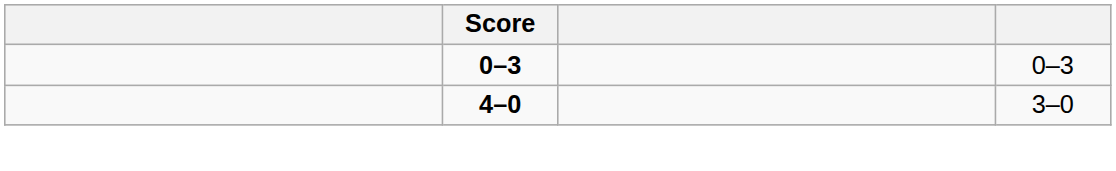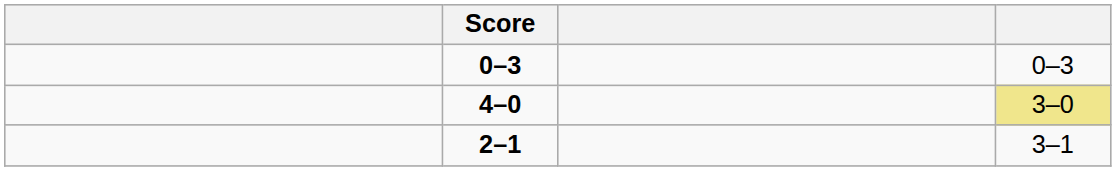 <table class="wikitable" style="text-align: center; ">
 <tr>
 <th align="right" width="270"></th>
 <th width="65">Score</th>
 <th align="left" width="270"></th>
 <th width="65"></th>
 </tr>
 <tr>
 <td align="left"></td>
 <td><strong>0–3</strong></td>
 <td align="left"><strong></strong></td>
 <td>0–3 <strong></strong></td>
 </tr>
 <tr>
 <td align="left"><strong></strong></td>
 <td><strong>4–0</strong></td>
 <td align="left"></td>
-<td>3–0 <strong></strong></td>
+<td style="background: khaki;">3–0 <strong></strong></td>
+</tr>
+<tr>
+<td align="left"><strong></strong></td>
+<td><strong>2–1</strong></td>
+<td align="left"></td>
+<td>3–1 <strong></strong></td>
 </tr>
 </table>
